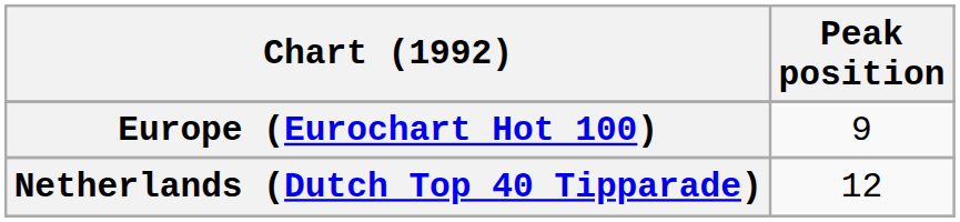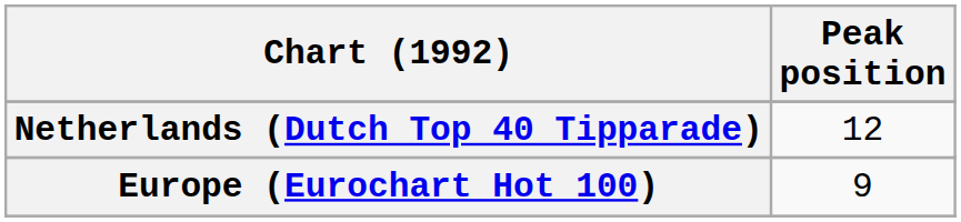 <table class="wikitable sortable plainrowheaders" style="text-align:center">
 <tr>
 <th>Chart (1992)</th>
 <th>Peak<br>position</th>
+</tr>
+<tr>
+</tr>
+<tr>
+</tr>
+<tr>
+<th scope="row">Netherlands (<a href='#'>Dutch Top 40 Tipparade</a>)</th>
+<td>12</td>
 </tr>
 <tr>
 </tr>
 <tr>
 </tr>
 <tr>
 <th scope="row">Europe (<a href='#'>Eurochart Hot 100</a>)</th>
 <td>9</td>
 </tr>
 <tr>
 </tr>
 <tr>
 </tr>
-<tr>
-<th scope="row">Netherlands (<a href='#'>Dutch Top 40 Tipparade</a>)</th>
-<td>12</td>
-</tr>
-<tr>
-</tr>
-<tr>
-</tr>
 </table>
